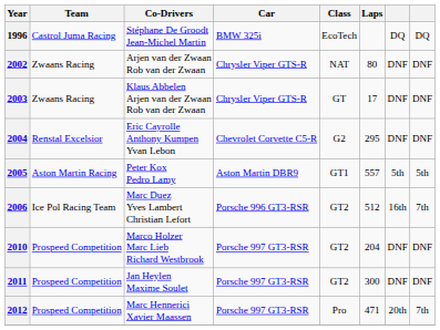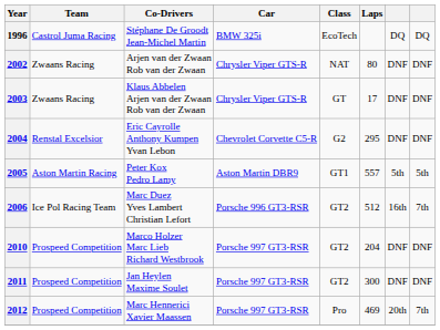 <table class="wikitable" style="text-align:center; font-size:90%">
 <tr>
 <th>Year</th>
 <th>Team</th>
 <th>Co-Drivers</th>
 <th>Car</th>
 <th>Class</th>
 <th>Laps</th>
 <th></th>
 <th></th>
 </tr>
 <tr>
 <th>1996</th>
 <td align="left"> <a href='#'>Castrol Juma Racing</a></td>
 <td align="left"> <a href='#'>Stéphane De Groodt</a><br> <a href='#'>Jean-Michel Martin</a></td>
 <td align="left"><a href='#'>BMW 325i</a></td>
 <td>EcoTech</td>
 <td></td>
 <td>DQ</td>
 <td>DQ</td>
 </tr>
 <tr>
 <th><a href='#'>2002</a></th>
 <td align="left"> Zwaans Racing</td>
 <td align="left"> Arjen van der Zwaan<br> Rob van der Zwaan</td>
 <td align="left"><a href='#'>Chrysler Viper GTS-R</a></td>
 <td>NAT</td>
 <td>80</td>
 <td>DNF</td>
 <td>DNF</td>
 </tr>
 <tr>
 <th><a href='#'>2003</a></th>
 <td align="left"> Zwaans Racing</td>
 <td align="left"> <a href='#'>Klaus Abbelen</a><br>  Arjen van der Zwaan<br> Rob van der Zwaan</td>
 <td align="left"><a href='#'>Chrysler Viper GTS-R</a></td>
 <td>GT</td>
 <td>17</td>
 <td>DNF</td>
 <td>DNF</td>
 </tr>
 <tr>
 <th><a href='#'>2004</a></th>
 <td align="left"> <a href='#'>Renstal Excelsior</a></td>
 <td align="left"> <a href='#'>Eric Cayrolle</a><br>  <a href='#'>Anthony Kumpen</a><br> Yvan Lebon</td>
 <td align="left"><a href='#'>Chevrolet Corvette C5-R</a></td>
 <td>G2</td>
 <td>295</td>
 <td>DNF</td>
 <td>DNF</td>
 </tr>
 <tr>
 <th><a href='#'>2005</a></th>
 <td align="left"> <a href='#'>Aston Martin Racing</a></td>
 <td align="left"> <a href='#'>Peter Kox</a><br>  <a href='#'>Pedro Lamy</a></td>
 <td align="left"><a href='#'>Aston Martin DBR9</a></td>
 <td>GT1</td>
 <td>557</td>
 <td>5th</td>
 <td>5th</td>
 </tr>
 <tr>
 <th><a href='#'>2006</a></th>
 <td align="left"> Ice Pol Racing Team</td>
 <td align="left"> <a href='#'>Marc Duez</a><br>  Yves Lambert<br> Christian Lefort</td>
 <td align="left"><a href='#'>Porsche 996 GT3-RSR</a></td>
 <td>GT2</td>
 <td>512</td>
 <td>16th</td>
 <td>7th</td>
 </tr>
 <tr>
 <th><a href='#'>2010</a></th>
 <td align="left"> <a href='#'>Prospeed Competition</a></td>
 <td align="left"> <a href='#'>Marco Holzer</a><br>  <a href='#'>Marc Lieb</a><br>  <a href='#'>Richard Westbrook</a></td>
 <td align="left"><a href='#'>Porsche 997 GT3-RSR</a></td>
 <td>GT2</td>
 <td>204</td>
 <td>DNF</td>
 <td>DNF</td>
 </tr>
 <tr>
 <th><a href='#'>2011</a></th>
 <td align="left"> <a href='#'>Prospeed Competition</a></td>
 <td align="left"> <a href='#'>Jan Heylen</a><br>  <a href='#'>Maxime Soulet</a></td>
 <td align="left"><a href='#'>Porsche 997 GT3-RSR</a></td>
 <td>GT2</td>
 <td>300</td>
 <td>DNF</td>
 <td>DNF</td>
 </tr>
 <tr>
 <th><a href='#'>2012</a></th>
 <td align="left"> <a href='#'>Prospeed Competition</a></td>
 <td align="left"> <a href='#'>Marc Hennerici</a><br>  <a href='#'>Xavier Maassen</a></td>
 <td align="left"><a href='#'>Porsche 997 GT3-RSR</a></td>
 <td>Pro</td>
-<td>471</td>
+<td>469</td>
 <td>20th</td>
 <td>7th</td>
 </tr>
 <tr>
 </tr>
 </table>
